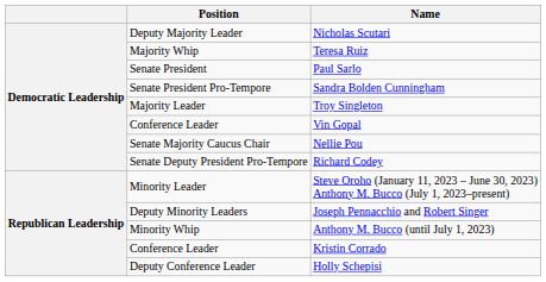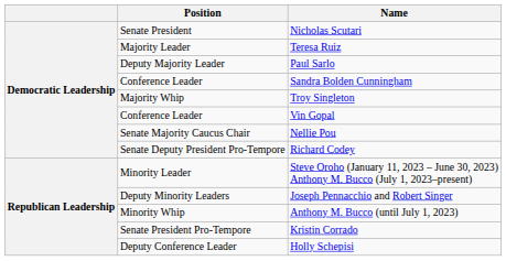 <table class=wikitable>
 <tr>
 <th></th>
 <th>Position</th>
 <th>Name</th>
 </tr>
 <tr>
 <th rowspan=8 >Democratic Leadership</th>
-<td>Deputy Majority Leader</td>
+<td>Senate President</td>
 <td><a href='#'>Nicholas Scutari</a></td>
 </tr>
 <tr>
-<td>Majority Whip</td>
+<td>Majority Leader</td>
 <td><a href='#'>Teresa Ruiz</a></td>
 </tr>
 <tr>
-<td>Senate President</td>
+<td>Deputy Majority Leader</td>
 <td><a href='#'>Paul Sarlo</a></td>
 </tr>
 <tr>
-<td>Senate President Pro-Tempore</td>
+<td>Conference Leader</td>
 <td><a href='#'>Sandra Bolden Cunningham</a></td>
 </tr>
 <tr>
-<td>Majority Leader</td>
+<td>Majority Whip</td>
 <td><a href='#'>Troy Singleton</a></td>
 </tr>
 <tr>
 <td>Conference Leader</td>
 <td><a href='#'>Vin Gopal</a></td>
 </tr>
 <tr>
 <td>Senate Majority Caucus Chair</td>
 <td><a href='#'>Nellie Pou</a></td>
 </tr>
 <tr>
 <td>Senate Deputy President Pro-Tempore</td>
 <td><a href='#'>Richard Codey</a></td>
 </tr>
 <tr>
 <th rowspan=5 >Republican Leadership</th>
 <td>Minority Leader</td>
 <td><a href='#'>Steve Oroho</a> (January 11, 2023 – June 30, 2023) <br> <a href='#'>Anthony M. Bucco</a> (July 1, 2023–present)</td>
 </tr>
 <tr>
 <td>Deputy Minority Leaders</td>
 <td><a href='#'>Joseph Pennacchio</a> and <a href='#'>Robert Singer</a></td>
 </tr>
 <tr>
 <td>Minority Whip</td>
 <td><a href='#'>Anthony M. Bucco</a> (until July 1, 2023)</td>
 </tr>
 <tr>
-<td>Conference Leader</td>
+<td>Senate President Pro-Tempore</td>
 <td><a href='#'>Kristin Corrado</a></td>
 </tr>
 <tr>
 <td>Deputy Conference Leader</td>
 <td><a href='#'>Holly Schepisi</a></td>
 </tr>
 </table>
